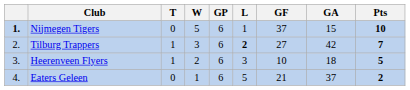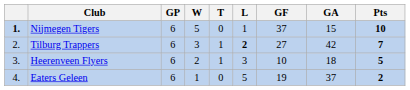 <table class="wikitable">
 <tr>
 <th width="30"></th>
 <th width="200">Club</th>
+<th width="30">GP</th>
+<th width="30">W</th>
 <th width="30">T</th>
-<th width="30">W</th>
-<th width="30">GP</th>
 <th width="30">L</th>
 <th width="70">GF</th>
 <th width="70">GA</th>
 <th width="70">Pts</th>
 </tr>
 <tr bgcolor="#BCD2EE" align="center">
 <td><strong>1.</strong></td>
 <td align="left"><a href='#'>Nijmegen Tigers</a></td>
+<td>6</td>
+<td>5</td>
 <td>0</td>
-<td>5</td>
-<td>6</td>
 <td>1</td>
 <td>37</td>
 <td>15</td>
 <td><strong>10</strong></td>
 </tr>
 <tr bgcolor="#BCD2EE" align="center">
 <td>2.</td>
 <td align="left"><a href='#'>Tilburg Trappers</a></td>
+<td>6</td>
+<td>3</td>
 <td>1</td>
-<td>3</td>
-<td>6</td>
 <td><strong>2</strong></td>
 <td>27</td>
 <td>42</td>
 <td><strong>7</strong></td>
 </tr>
 <tr bgcolor="#BCD2EE" align="center">
 <td>3.</td>
 <td align="left"><a href='#'>Heerenveen Flyers</a></td>
+<td>6</td>
+<td>2</td>
 <td>1</td>
-<td>2</td>
-<td>6</td>
 <td>3</td>
 <td>10</td>
 <td>18</td>
 <td><strong>5</strong></td>
 </tr>
 <tr bgcolor="#BCD2EE" align="center">
 <td>4.</td>
 <td align="left"><a href='#'>Eaters Geleen</a></td>
+<td>6</td>
+<td>1</td>
 <td>0</td>
-<td>1</td>
-<td>6</td>
 <td>5</td>
-<td>21</td>
+<td>19</td>
 <td>37</td>
 <td><strong>2</strong></td>
 </tr>
 </table>
